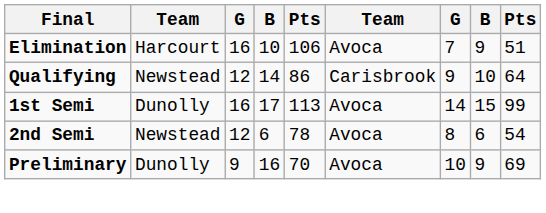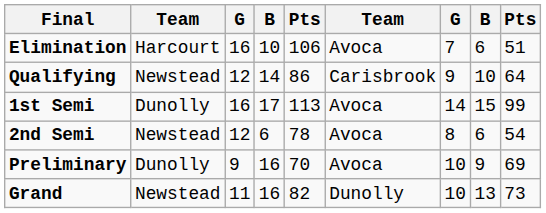 <table class="wikitable">
 <tr>
 <th>Final</th>
 <th>Team</th>
 <th>G</th>
 <th>B</th>
 <th>Pts</th>
 <th>Team</th>
 <th>G</th>
 <th>B</th>
 <th>Pts</th>
 </tr>
 <tr>
 <td><strong>Elimination</strong></td>
 <td>Harcourt</td>
 <td>16</td>
 <td>10</td>
 <td>106</td>
 <td>Avoca</td>
 <td>7</td>
-<td>9</td>
+<td>6</td>
 <td>51</td>
 </tr>
 <tr>
 <td><strong>Qualifying</strong></td>
 <td>Newstead</td>
 <td>12</td>
 <td>14</td>
 <td>86</td>
 <td>Carisbrook</td>
 <td>9</td>
 <td>10</td>
 <td>64</td>
 </tr>
 <tr>
 <td><strong>1st Semi</strong></td>
 <td>Dunolly</td>
 <td>16</td>
 <td>17</td>
 <td>113</td>
 <td>Avoca</td>
 <td>14</td>
 <td>15</td>
 <td>99</td>
 </tr>
 <tr>
 <td><strong>2nd Semi</strong></td>
 <td>Newstead</td>
 <td>12</td>
 <td>6</td>
 <td>78</td>
 <td>Avoca</td>
 <td>8</td>
 <td>6</td>
 <td>54</td>
 </tr>
 <tr>
 <td><strong>Preliminary</strong></td>
 <td>Dunolly</td>
 <td>9</td>
 <td>16</td>
 <td>70</td>
 <td>Avoca</td>
 <td>10</td>
 <td>9</td>
 <td>69</td>
 </tr>
+<tr>
+<td><strong>Grand</strong></td>
+<td>Newstead</td>
+<td>11</td>
+<td>16</td>
+<td>82</td>
+<td>Dunolly</td>
+<td>10</td>
+<td>13</td>
+<td>73</td>
+</tr>
 </table>
